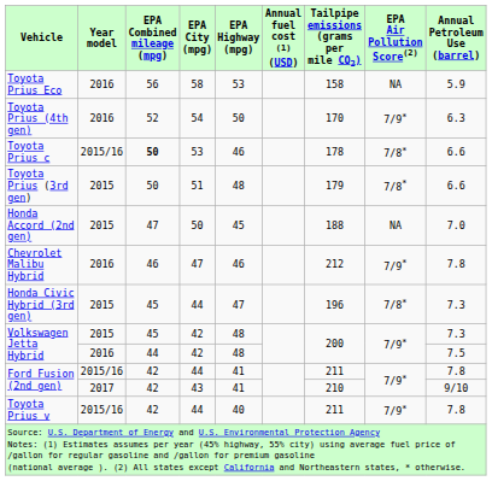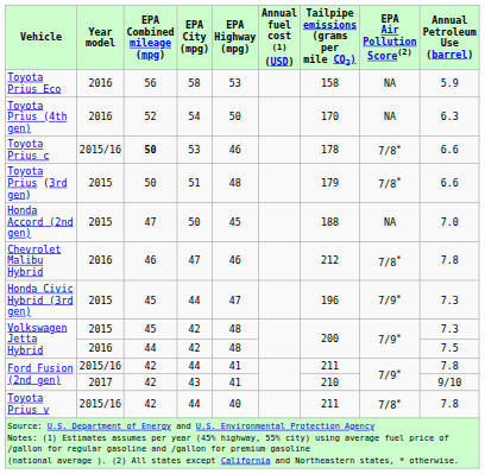 <table class="sortable wikitable" style="margin: 1em auto 1em auto">
 <tr>
 <th style="background:#cfc;">Vehicle</th>
 <th style="background:#cfc;">Year<br>model</th>
 <th style="background:#cfc;">EPA<br> Combined <br><a href='#'>mileage</a><br>(<a href='#'>mpg</a>)</th>
 <th style="background:#cfc;">EPA<br> City <br>(mpg)</th>
 <th style="background:#cfc;">EPA<br> Highway<br>(mpg)</th>
 <th style="background:#cfc;">Annual<br>fuel<br>cost <sup>(1)</sup><br>(<a href='#'>USD</a>)</th>
 <th style="background:#cfc;">Tailpipe<br><a href='#'>emissions</a><br>(grams per <br>mile <a href='#'>CO<sub>2</sub>)</a></th>
 <th style="background:#cfc;">EPA<br><a href='#'>Air Pollution<br> Score</a><sup>(2)</sup></th>
 <th style="background:#cfc;">Annual<br>Petroleum<br> Use<br>(<a href='#'>barrel</a>)</th>
 </tr>
 <tr style="text-align:center;">
 <td align=left><a href='#'>Toyota Prius Eco</a></td>
 <td>2016</td>
 <td>56</td>
 <td>58</td>
 <td>53</td>
 <td></td>
 <td>158</td>
 <td>NA</td>
 <td>5.9</td>
 </tr>
 <tr style="text-align:center;">
 <td align=left><a href='#'>Toyota Prius (4th gen)</a></td>
 <td>2016</td>
 <td>52</td>
 <td>54</td>
 <td>50</td>
 <td></td>
 <td>170</td>
-<td>7/9<sup>*</sup></td>
+<td>NA</td>
 <td>6.3</td>
 </tr>
 <tr style="text-align:center;">
 <td align=left><a href='#'>Toyota Prius c</a></td>
 <td>2015/16</td>
 <td><strong>50</strong></td>
 <td>53</td>
 <td>46</td>
 <td></td>
 <td>178</td>
 <td>7/8<sup>*</sup></td>
 <td>6.6</td>
 </tr>
 <tr style="text-align:center;">
 <td align=left><a href='#'>Toyota Prius</a> (<a href='#'>3rd gen</a>)</td>
 <td>2015</td>
 <td>50</td>
 <td>51</td>
 <td>48</td>
 <td></td>
 <td>179</td>
 <td>7/8<sup>*</sup></td>
 <td>6.6</td>
 </tr>
 <tr style="text-align:center;">
 <td align=left><a href='#'>Honda Accord (2nd gen)</a></td>
 <td>2015</td>
 <td>47</td>
 <td>50</td>
 <td>45</td>
 <td></td>
 <td>188</td>
 <td>NA</td>
 <td>7.0</td>
 </tr>
 <tr style="text-align:center;">
 <td align=left><a href='#'>Chevrolet Malibu Hybrid</a></td>
 <td>2016</td>
 <td>46</td>
 <td>47</td>
 <td>46</td>
 <td></td>
 <td>212</td>
-<td>7/9<sup>*</sup></td>
+<td>7/8<sup>*</sup></td>
 <td>7.8</td>
 </tr>
 <tr style="text-align:center;">
 <td align=left><a href='#'>Honda Civic Hybrid (3rd gen)</a></td>
 <td>2015</td>
 <td>45</td>
 <td>44</td>
 <td>47</td>
 <td></td>
 <td>196</td>
-<td>7/8<sup>*</sup></td>
+<td>7/9<sup>*</sup></td>
 <td>7.3</td>
 </tr>
 <tr style="text-align:center;">
 <td align=left rowspan="2"><a href='#'>Volkswagen Jetta Hybrid</a></td>
 <td>2015</td>
 <td>45</td>
 <td>42</td>
 <td>48</td>
 <td rowspan="2"></td>
 <td rowspan="2">200</td>
 <td rowspan="2">7/9<sup>*</sup></td>
 <td>7.3</td>
 </tr>
 <tr style="text-align:center;">
 <td>2016</td>
 <td>44</td>
 <td>42</td>
 <td>48</td>
 <td>7.5</td>
 </tr>
 <tr style="text-align:center;">
 <td align=left rowspan="2"><a href='#'>Ford Fusion (2nd gen)</a></td>
 <td>2015/16</td>
 <td>42</td>
 <td>44</td>
 <td>41</td>
 <td rowspan="2"></td>
 <td>211</td>
 <td rowspan="2">7/9<sup>*</sup></td>
 <td>7.8</td>
 </tr>
 <tr style="text-align:center;">
 <td>2017</td>
 <td>42</td>
 <td>43</td>
 <td>41</td>
 <td>210</td>
 <td>9/10</td>
 </tr>
 <tr style="text-align:center;">
 <td align=left><a href='#'>Toyota Prius v</a></td>
 <td>2015/16</td>
 <td>42</td>
 <td>44</td>
 <td>40</td>
 <td></td>
 <td>211</td>
-<td>7/9<sup>*</sup></td>
+<td>7/8<sup>*</sup></td>
 <td>7.8</td>
 </tr>
 <tr>
 <td colspan="9"  style="text-align:left; background:#cfc;"><small>Source: <a href='#'>U.S. Department of Energy</a> and <a href='#'>U.S. Environmental Protection Agency</a><br> Notes: (1) Estimates assumes  per year (45% highway, 55% city) using average fuel price of /gallon for regular gasoline and /gallon for premium gasoline<br> (national average ). (2) All states except <a href='#'>California</a> and Northeastern states, * otherwise.</small></td>
 </tr>
 </table>
